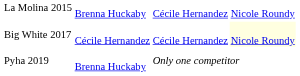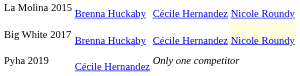 <table>
 <tr>
 <td>La Molina 2015</td>
 <td><br><a href='#'>Brenna Huckaby</a></td>
 <td><br><a href='#'>Cécile Hernandez</a></td>
 <td><br><a href='#'>Nicole Roundy</a></td>
 </tr>
 <tr>
 <td>Big White 2017</td>
-<td><br><a href='#'>Cécile Hernandez</a></td>
+<td><br><a href='#'>Brenna Huckaby</a></td>
 <td><br><a href='#'>Cécile Hernandez</a></td>
 <td style="background: lightyellow;"><br><a href='#'>Nicole Roundy</a></td>
 </tr>
 <tr>
 <td>Pyha 2019</td>
-<td><br><a href='#'>Brenna Huckaby</a></td>
+<td><br><a href='#'>Cécile Hernandez</a></td>
 <td colspan=2><em>Only one competitor</em></td>
 </tr>
 </table>
